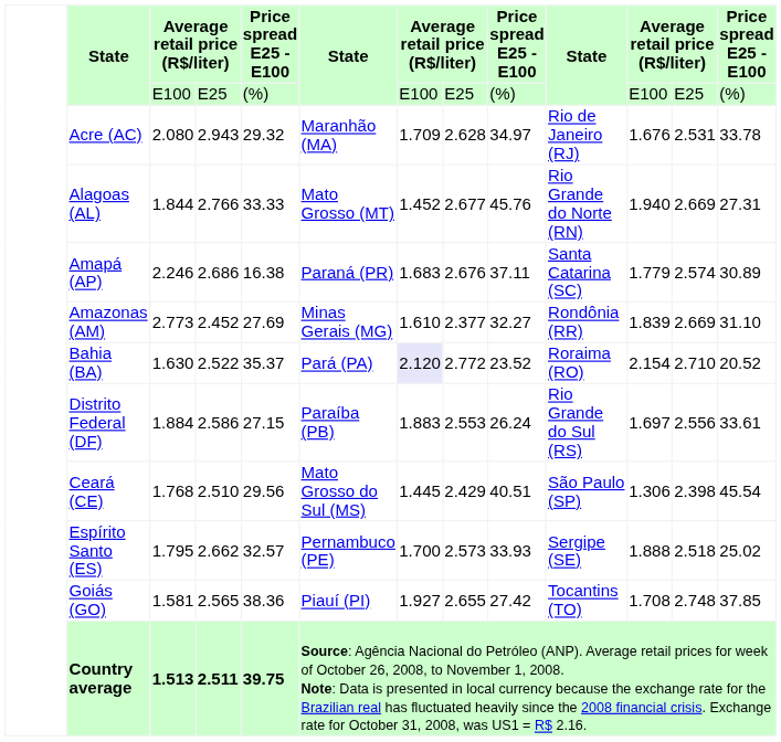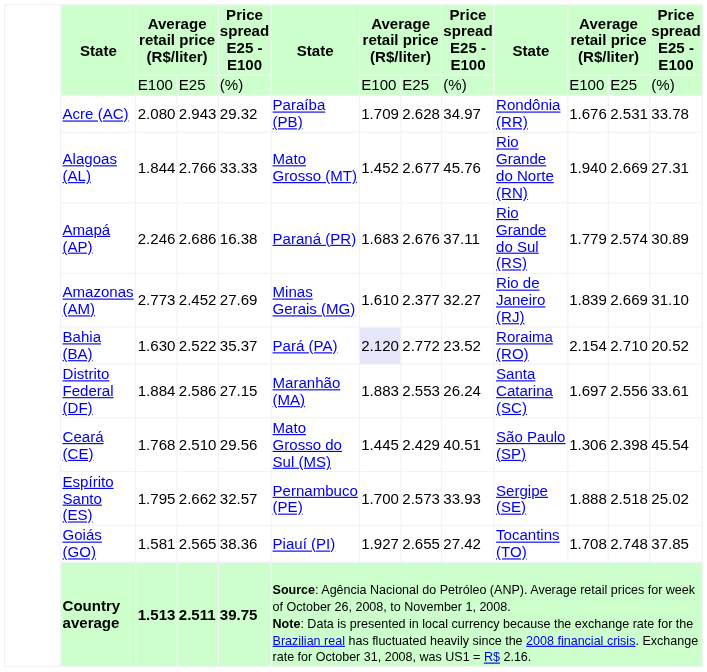 <table border="1" cellpadding="1" style="border-collapse:collapse; border:#f2f2f4; margin-top:1px; margin-bottom:15px; font-size:84%; width:100%;">
 <tr style="background:#cfc;">
 <th rowspan="12" style="background:#fff; width:23%;"></th>
 <th rowspan="2" style="width:11%;">State</th>
 <th colspan="2" style="width:7%;">Average<br>retail price<br> (R$/liter)</th>
 <th style="width:5%;">Price spread <br>E25 - E100</th>
 <th rowspan="2" style="width:12%;">State</th>
 <th colspan="2" style="width:7%;">Average<br>retail price<br> (R$/liter)</th>
 <th style="width:5%;">Price spread <br>E25 - E100</th>
 <th rowspan="2" style="width:12%;">State</th>
 <th colspan="2" style="width:7%;">Average<br>retail price<br> (R$/liter)</th>
 <th style="width:5%;">Price spread <br>E25 - E100</th>
 </tr>
 <tr style="background:#cfc;">
 <td>E100</td>
 <td>E25</td>
 <td>(%)</td>
 <td>E100</td>
 <td>E25</td>
 <td>(%)</td>
 <td>E100</td>
 <td>E25</td>
 <td>(%)</td>
 </tr>
 <tr>
 <td align="left"><a href='#'>Acre (AC)</a></td>
 <td>2.080</td>
 <td>2.943</td>
 <td>29.32</td>
-<td align="left"><a href='#'>Maranhão (MA)</a></td>
+<td align="left"><a href='#'>Paraíba (PB)</a></td>
 <td>1.709</td>
 <td>2.628</td>
 <td>34.97</td>
-<td align="left"><a href='#'>Rio de Janeiro (RJ)</a></td>
+<td align="left"><a href='#'>Rondônia (RR)</a></td>
 <td>1.676</td>
 <td>2.531</td>
 <td>33.78</td>
 </tr>
 <tr>
 <td align="left"><a href='#'>Alagoas (AL)</a></td>
 <td>1.844</td>
 <td>2.766</td>
 <td>33.33</td>
 <td align="left"><a href='#'>Mato Grosso (MT)</a></td>
 <td>1.452</td>
 <td>2.677</td>
 <td>45.76</td>
 <td align="left"><a href='#'>Rio Grande do Norte (RN)</a></td>
 <td>1.940</td>
 <td>2.669</td>
 <td>27.31</td>
 </tr>
 <tr>
 <td align="left"><a href='#'>Amapá (AP)</a></td>
 <td>2.246</td>
 <td>2.686</td>
 <td>16.38</td>
 <td align="left"><a href='#'>Paraná (PR)</a></td>
 <td>1.683</td>
 <td>2.676</td>
 <td>37.11</td>
-<td align="left"><a href='#'>Santa Catarina (SC)</a></td>
+<td align="left"><a href='#'>Rio Grande do Sul (RS)</a></td>
 <td>1.779</td>
 <td>2.574</td>
 <td>30.89</td>
 </tr>
 <tr>
 <td align="left"><a href='#'>Amazonas (AM)</a></td>
 <td>2.773</td>
 <td>2.452</td>
 <td>27.69</td>
 <td align="left"><a href='#'>Minas Gerais (MG)</a></td>
 <td>1.610</td>
 <td>2.377</td>
 <td>32.27</td>
-<td align="left"><a href='#'>Rondônia (RR)</a></td>
+<td align="left"><a href='#'>Rio de Janeiro (RJ)</a></td>
 <td>1.839</td>
 <td>2.669</td>
 <td>31.10</td>
 </tr>
 <tr>
 <td align="left"><a href='#'>Bahia (BA)</a></td>
 <td>1.630</td>
 <td>2.522</td>
 <td>35.37</td>
 <td align="left"><a href='#'>Pará (PA)</a></td>
 <td style="background: lavender;">2.120</td>
 <td>2.772</td>
 <td>23.52</td>
 <td align="left"><a href='#'>Roraima (RO)</a></td>
 <td>2.154</td>
 <td>2.710</td>
 <td>20.52</td>
 </tr>
 <tr>
 <td align="left"><a href='#'>Distrito Federal (DF)</a></td>
 <td>1.884</td>
 <td>2.586</td>
 <td>27.15</td>
-<td align="left"><a href='#'>Paraíba (PB)</a></td>
+<td align="left"><a href='#'>Maranhão (MA)</a></td>
 <td>1.883</td>
 <td>2.553</td>
 <td>26.24</td>
-<td align="left"><a href='#'>Rio Grande do Sul (RS)</a></td>
+<td align="left"><a href='#'>Santa Catarina (SC)</a></td>
 <td>1.697</td>
 <td>2.556</td>
 <td>33.61</td>
 </tr>
 <tr>
 <td align="left"><a href='#'>Ceará (CE)</a></td>
 <td>1.768</td>
 <td>2.510</td>
 <td>29.56</td>
 <td align="left"><a href='#'>Mato Grosso do Sul (MS)</a></td>
 <td>1.445</td>
 <td>2.429</td>
 <td>40.51</td>
 <td align="left"><a href='#'>São Paulo (SP)</a></td>
 <td>1.306</td>
 <td>2.398</td>
 <td>45.54</td>
 </tr>
 <tr>
 <td align="left"><a href='#'>Espírito Santo (ES)</a></td>
 <td>1.795</td>
 <td>2.662</td>
 <td>32.57</td>
 <td align="left"><a href='#'>Pernambuco (PE)</a></td>
 <td>1.700</td>
 <td>2.573</td>
 <td>33.93</td>
 <td align="left"><a href='#'>Sergipe (SE)</a></td>
 <td>1.888</td>
 <td>2.518</td>
 <td>25.02</td>
 </tr>
 <tr>
 <td align="left"><a href='#'>Goiás (GO)</a></td>
 <td>1.581</td>
 <td>2.565</td>
 <td>38.36</td>
 <td align="left"><a href='#'>Piauí (PI)</a></td>
 <td>1.927</td>
 <td>2.655</td>
 <td>27.42</td>
 <td align="left"><a href='#'>Tocantins (TO)</a></td>
 <td>1.708</td>
 <td>2.748</td>
 <td>37.85</td>
 </tr>
 <tr style="background:#cfc; text-align:left;">
 <th>Country average</th>
 <th>1.513</th>
 <th>2.511</th>
 <th>39.75</th>
 <td colspan="8"  style="text-align:left; font-size:smalle"><br><small><strong>Source</strong>: Agência Nacional do Petróleo (ANP). Average retail prices for week of October 26, 2008, to November 1, 2008.<br><strong>Note</strong>: Data is presented in local currency because the exchange rate for the <a href='#'>Brazilian real</a> has fluctuated heavily since the <a href='#'>2008 financial crisis</a>. Exchange rate for October 31, 2008, was US1 = <a href='#'>R$</a> 2.16. </small></td>
 </tr>
 </table>
